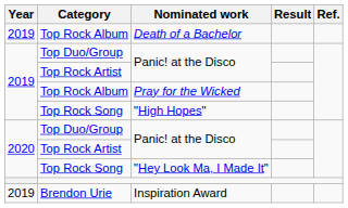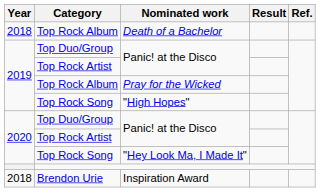 <table class="wikitable">
 <tr>
 <th>Year</th>
 <th>Category</th>
 <th>Nominated work</th>
 <th>Result</th>
 <th>Ref.</th>
 </tr>
 <tr>
-<td><a href='#'>2019</a></td>
+<td><a href='#'>2018</a></td>
 <td><a href='#'>Top Rock Album</a></td>
 <td><em><a href='#'>Death of a Bachelor</a></em></td>
 <td></td>
 <td></td>
 </tr>
 <tr>
 <td rowspan="4"><a href='#'>2019</a></td>
 <td><a href='#'>Top Duo/Group</a></td>
 <td rowspan="2">Panic! at the Disco</td>
 <td></td>
 <td rowspan="4"></td>
 </tr>
 <tr>
 <td><a href='#'>Top Rock Artist</a></td>
 <td></td>
 </tr>
 <tr>
 <td><a href='#'>Top Rock Album</a></td>
 <td><em><a href='#'>Pray for the Wicked</a></em></td>
 <td></td>
 </tr>
 <tr>
 <td><a href='#'>Top Rock Song</a></td>
 <td>"<a href='#'>High Hopes</a>"</td>
 <td></td>
 </tr>
 <tr>
 <td rowspan="3"><a href='#'>2020</a></td>
 <td><a href='#'>Top Duo/Group</a></td>
 <td rowspan="2">Panic! at the Disco</td>
 <td></td>
 <td rowspan="3"></td>
 </tr>
 <tr>
 <td><a href='#'>Top Rock Artist</a></td>
 <td></td>
 </tr>
 <tr>
 <td><a href='#'>Top Rock Song</a></td>
 <td>"<a href='#'>Hey Look Ma, I Made It</a>"</td>
 <td></td>
 </tr>
 <tr>
 <th></th>
 </tr>
 <tr>
-<td>2019</td>
+<td>2018</td>
 <td><a href='#'>Brendon Urie</a></td>
 <td>Inspiration Award</td>
 <td></td>
 <td></td>
 </tr>
 </table>
